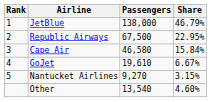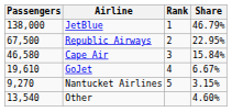 <table class="wikitable sortable" style="font-size: 95%">
 <tr>
+<th>Passengers</th>
+<th>Airline</th>
 <th>Rank</th>
-<th>Airline</th>
-<th>Passengers</th>
 <th>Share</th>
 </tr>
 <tr>
+<td>138,000</td>
+<td><a href='#'>JetBlue</a></td>
 <td>1</td>
-<td><a href='#'>JetBlue</a></td>
-<td>138,000</td>
 <td>46.79%</td>
 </tr>
 <tr>
+<td>67,500</td>
+<td><a href='#'>Republic Airways</a></td>
 <td>2</td>
-<td><a href='#'>Republic Airways</a></td>
-<td>67,500</td>
 <td>22.95%</td>
 </tr>
 <tr>
+<td>46,580</td>
+<td><a href='#'>Cape Air</a></td>
 <td>3</td>
-<td><a href='#'>Cape Air</a></td>
-<td>46,580</td>
 <td>15.84%</td>
 </tr>
 <tr>
+<td>19,610</td>
+<td><a href='#'>GoJet</a></td>
 <td>4</td>
-<td><a href='#'>GoJet</a></td>
-<td>19,610</td>
 <td>6.67%</td>
 </tr>
 <tr>
+<td>9,270</td>
+<td>Nantucket Airlines</td>
 <td>5</td>
-<td>Nantucket Airlines</td>
-<td>9,270</td>
 <td>3.15%</td>
 </tr>
 <tr>
+<td>13,540</td>
+<td>Other</td>
 <td></td>
-<td>Other</td>
-<td>13,540</td>
 <td>4.60%</td>
 </tr>
 </table>
